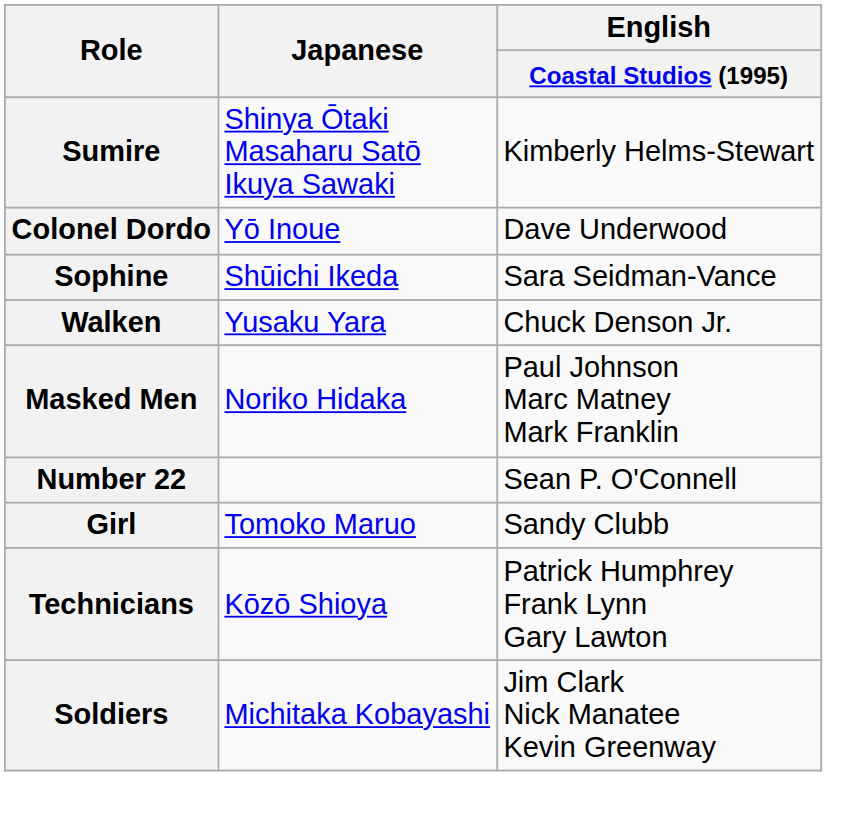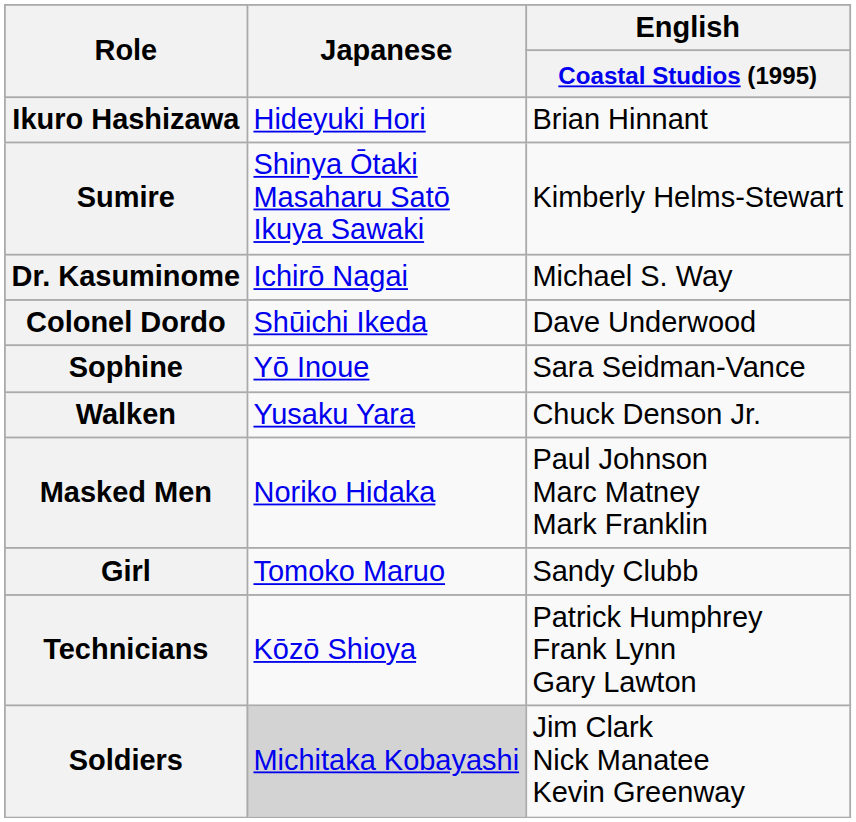 <table class="wikitable mw-collapsible">
 <tr>
 <th rowspan="2">Role</th>
 <th rowspan="2">Japanese</th>
 <th>English</th>
 </tr>
 <tr>
 <th><small><a href='#'>Coastal Studios</a> (1995)</small></th>
 </tr>
 <tr>
+<th>Ikuro Hashizawa</th>
+<td><a href='#'>Hideyuki Hori</a></td>
+<td>Brian Hinnant</td>
+</tr>
+<tr>
 <th>Sumire</th>
 <td><a href='#'>Shinya Ōtaki</a><br><a href='#'>Masaharu Satō</a><br><a href='#'>Ikuya Sawaki</a></td>
 <td>Kimberly Helms-Stewart</td>
 </tr>
 <tr>
+<th>Dr. Kasuminome</th>
+<td><a href='#'>Ichirō Nagai</a></td>
+<td>Michael S. Way</td>
+</tr>
+<tr>
 <th>Colonel Dordo</th>
-<td><a href='#'>Yō Inoue</a></td>
+<td><a href='#'>Shūichi Ikeda</a></td>
 <td>Dave Underwood</td>
 </tr>
 <tr>
 <th>Sophine</th>
-<td><a href='#'>Shūichi Ikeda</a></td>
+<td><a href='#'>Yō Inoue</a></td>
 <td>Sara Seidman-Vance</td>
 </tr>
 <tr>
 <th>Walken</th>
 <td><a href='#'>Yusaku Yara</a></td>
 <td>Chuck Denson Jr.</td>
 </tr>
 <tr>
 <th>Masked Men</th>
 <td><a href='#'>Noriko Hidaka</a></td>
 <td>Paul Johnson<br>Marc Matney<br>Mark Franklin</td>
 </tr>
 <tr>
-<th>Number 22</th>
-<td></td>
-<td>Sean P. O'Connell</td>
-</tr>
-<tr>
 <th>Girl</th>
 <td><a href='#'>Tomoko Maruo</a></td>
 <td>Sandy Clubb</td>
 </tr>
 <tr>
 <th>Technicians</th>
 <td><a href='#'>Kōzō Shioya</a></td>
 <td>Patrick Humphrey<br>Frank Lynn<br>Gary Lawton</td>
 </tr>
 <tr>
 <th>Soldiers</th>
-<td><a href='#'>Michitaka Kobayashi</a></td>
+<td style="background: lightgrey;"><a href='#'>Michitaka Kobayashi</a></td>
 <td>Jim Clark<br>Nick Manatee<br>Kevin Greenway</td>
 </tr>
 </table>
